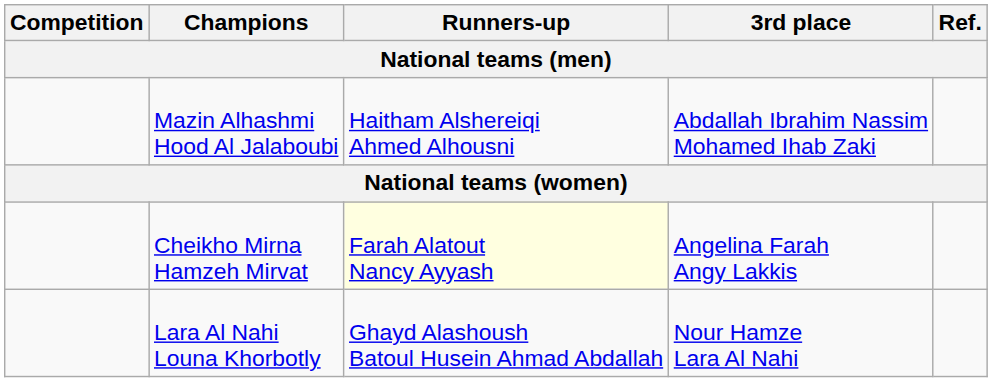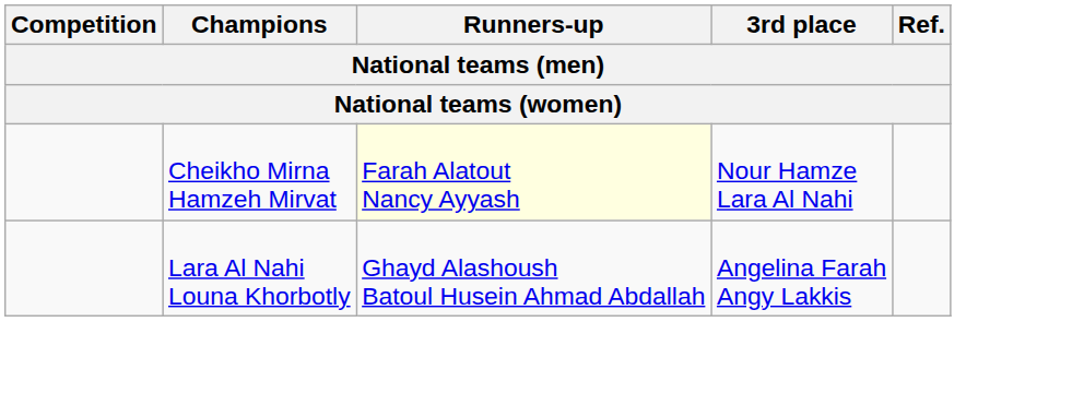 <table class="wikitable">
 <tr>
 <th>Competition</th>
 <th>Champions</th>
 <th>Runners-up</th>
 <th>3rd place</th>
 <th>Ref.</th>
 </tr>
 <tr>
 <th colspan=5>National teams (men)</th>
 </tr>
 <tr>
-<td></td>
-<td><br><a href='#'>Mazin Alhashmi</a><br><a href='#'>Hood Al Jalaboubi</a></td>
-<td><br><a href='#'>Haitham Alshereiqi</a><br><a href='#'>Ahmed Alhousni</a></td>
-<td><br><a href='#'>Abdallah Ibrahim Nassim</a><br><a href='#'>Mohamed Ihab Zaki</a></td>
-<td align=center></td>
-</tr>
-<tr>
 <th colspan=5>National teams (women)</th>
 </tr>
 <tr>
 <td></td>
 <td><br><a href='#'>Cheikho Mirna</a><br><a href='#'>Hamzeh Mirvat</a></td>
 <td style="background: lightyellow;"><br><a href='#'>Farah Alatout</a><br><a href='#'>Nancy Ayyash</a></td>
-<td><br><a href='#'>Angelina Farah</a><br><a href='#'>Angy Lakkis</a></td>
+<td><br><a href='#'>Nour Hamze</a><br><a href='#'>Lara Al Nahi</a></td>
 <td align=center></td>
 </tr>
 <tr>
 <td></td>
 <td><br><a href='#'>Lara Al Nahi</a><br><a href='#'>Louna Khorbotly</a></td>
 <td><br><a href='#'>Ghayd Alashoush</a><br><a href='#'>Batoul Husein Ahmad Abdallah</a></td>
-<td><br><a href='#'>Nour Hamze</a><br><a href='#'>Lara Al Nahi</a></td>
+<td><br><a href='#'>Angelina Farah</a><br><a href='#'>Angy Lakkis</a></td>
 <td align=center></td>
 </tr>
 </table>
